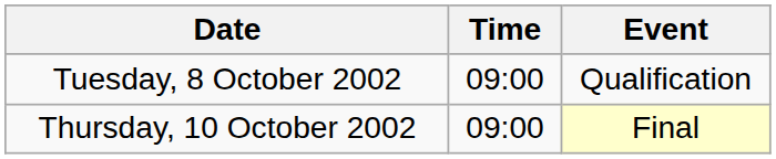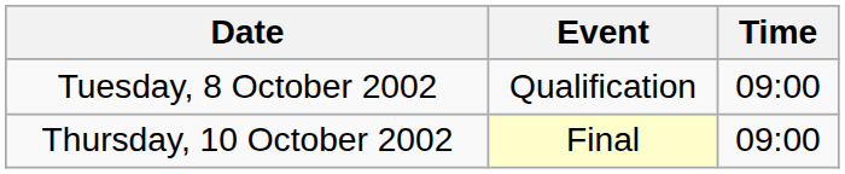 <table class = "wikitable" style="text-align:center;">
 <tr>
 <th width=220>Date</th>
+<th width=100>Event</th>
 <th width=50>Time</th>
-<th width=100>Event</th>
 </tr>
 <tr>
 <td>Tuesday, 8 October 2002</td>
+<td>Qualification</td>
 <td>09:00</td>
-<td>Qualification</td>
 </tr>
 <tr>
 <td>Thursday, 10 October 2002</td>
+<td bgcolor=ffffcc>Final</td>
 <td>09:00</td>
-<td bgcolor=ffffcc>Final</td>
 </tr>
 </table>
